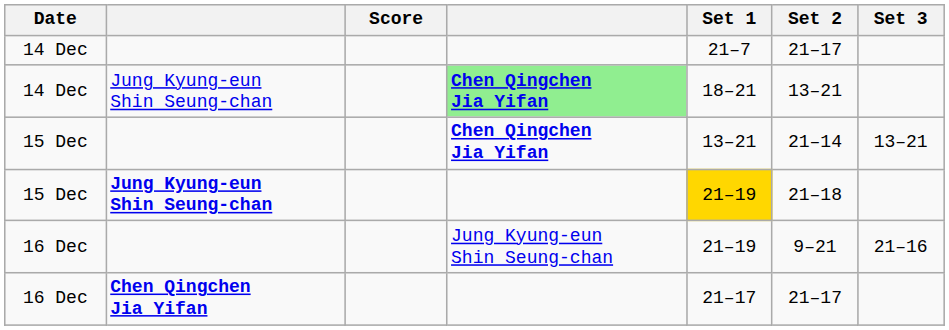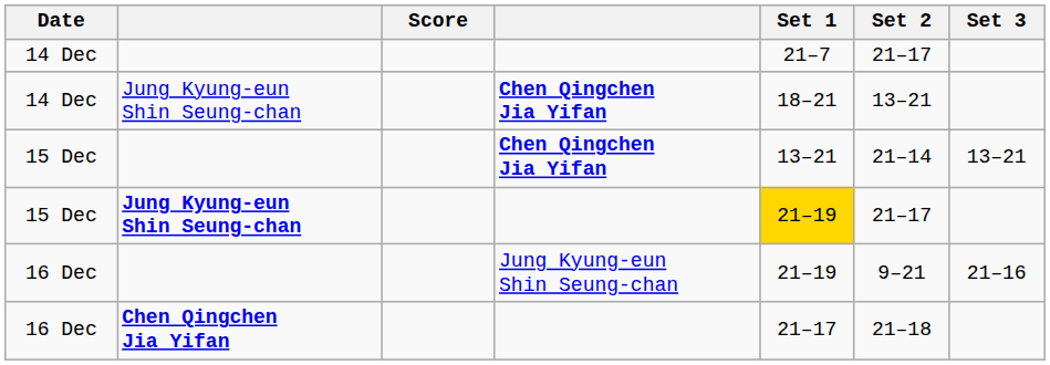 <table class="wikitable" style="text-align: center; font-size:90% ">
 <tr>
 <th width="60">Date</th>
 <th align="right" width="150"></th>
 <th width="60">Score</th>
 <th align="left" width="150"></th>
 <th width="50">Set 1</th>
 <th width="50">Set 2</th>
 <th width="50">Set 3</th>
 </tr>
 <tr>
 <td>14 Dec</td>
 <td align=left><strong></strong></td>
 <td align=center></td>
 <td align=left></td>
 <td>21–7</td>
 <td>21–17</td>
 <td></td>
 </tr>
 <tr>
 <td>14 Dec</td>
 <td align=left> <a href='#'>Jung Kyung-eun</a><br> <a href='#'>Shin Seung-chan</a></td>
 <td align=center></td>
-<td align=left style="background: lightgreen;"><strong> <a href='#'>Chen Qingchen</a><br> <a href='#'>Jia Yifan</a></strong></td>
+<td align=left><strong> <a href='#'>Chen Qingchen</a><br> <a href='#'>Jia Yifan</a></strong></td>
 <td>18–21</td>
 <td>13–21</td>
 <td></td>
 </tr>
 <tr>
 <td>15 Dec</td>
 <td align=left></td>
 <td align=center></td>
 <td align=left><strong> <a href='#'>Chen Qingchen</a><br> <a href='#'>Jia Yifan</a></strong></td>
 <td>13–21</td>
 <td>21–14</td>
 <td>13–21</td>
 </tr>
 <tr>
 <td>15 Dec</td>
 <td align=left><strong> <a href='#'>Jung Kyung-eun</a><br> <a href='#'>Shin Seung-chan</a></strong></td>
 <td align=center></td>
 <td align=left></td>
 <td style="background: gold;">21–19</td>
-<td>21–18</td>
+<td>21–17</td>
 <td></td>
 </tr>
 <tr>
 <td>16 Dec</td>
 <td align=left><strong></strong></td>
 <td align=center></td>
 <td align=left> <a href='#'>Jung Kyung-eun</a><br> <a href='#'>Shin Seung-chan</a></td>
 <td>21–19</td>
 <td>9–21</td>
 <td>21–16</td>
 </tr>
 <tr>
 <td>16 Dec</td>
 <td align=left><strong> <a href='#'>Chen Qingchen</a><br> <a href='#'>Jia Yifan</a></strong></td>
 <td align=center></td>
 <td align=left></td>
 <td>21–17</td>
-<td>21–17</td>
+<td>21–18</td>
 <td></td>
 </tr>
 </table>
